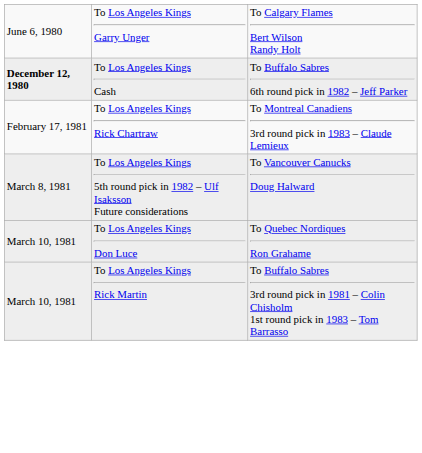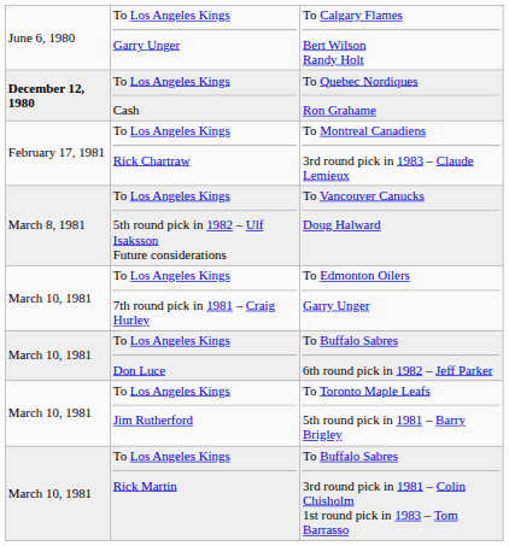 <table class="wikitable">
 <tr>
 <td>June 6, 1980</td>
 <td valign="top">To <a href='#'>Los Angeles Kings</a><hr><a href='#'>Garry Unger</a></td>
 <td valign="top">To <a href='#'>Calgary Flames</a><hr><a href='#'>Bert Wilson</a> <br> <a href='#'>Randy Holt</a></td>
 </tr>
 <tr style="background:#eee;">
 <td><strong>December 12, 1980</strong></td>
 <td valign="top">To <a href='#'>Los Angeles Kings</a><hr>Cash</td>
-<td valign="top">To <a href='#'>Buffalo Sabres</a><hr>6th round pick in <a href='#'>1982</a> – <a href='#'>Jeff Parker</a></td>
+<td valign="top">To <a href='#'>Quebec Nordiques</a><hr><a href='#'>Ron Grahame</a></td>
 </tr>
 <tr>
 <td>February 17, 1981</td>
 <td valign="top">To <a href='#'>Los Angeles Kings</a><hr><a href='#'>Rick Chartraw</a></td>
 <td valign="top">To <a href='#'>Montreal Canadiens</a><hr>3rd round pick in <a href='#'>1983</a> – <a href='#'>Claude Lemieux</a></td>
 </tr>
 <tr style="background:#eee;">
 <td>March 8, 1981</td>
 <td valign="top">To <a href='#'>Los Angeles Kings</a><hr>5th round pick in <a href='#'>1982</a> – <a href='#'>Ulf Isaksson</a> <br> Future considerations</td>
 <td valign="top">To <a href='#'>Vancouver Canucks</a><hr><a href='#'>Doug Halward</a></td>
 </tr>
+<tr>
+<td>March 10, 1981</td>
+<td valign="top">To <a href='#'>Los Angeles Kings</a><hr>7th round pick in <a href='#'>1981</a> – <a href='#'>Craig Hurley</a></td>
+<td valign="top">To <a href='#'>Edmonton Oilers</a><hr><a href='#'>Garry Unger</a></td>
+</tr>
 <tr style="background:#eee;">
 <td>March 10, 1981</td>
 <td valign="top">To <a href='#'>Los Angeles Kings</a><hr><a href='#'>Don Luce</a></td>
-<td valign="top">To <a href='#'>Quebec Nordiques</a><hr><a href='#'>Ron Grahame</a></td>
+<td valign="top">To <a href='#'>Buffalo Sabres</a><hr>6th round pick in <a href='#'>1982</a> – <a href='#'>Jeff Parker</a></td>
+</tr>
+<tr>
+<td>March 10, 1981</td>
+<td valign="top">To <a href='#'>Los Angeles Kings</a><hr><a href='#'>Jim Rutherford</a></td>
+<td valign="top">To <a href='#'>Toronto Maple Leafs</a><hr>5th round pick in <a href='#'>1981</a> – <a href='#'>Barry Brigley</a></td>
 </tr>
 <tr style="background:#eee;">
 <td>March 10, 1981</td>
 <td valign="top">To <a href='#'>Los Angeles Kings</a><hr><a href='#'>Rick Martin</a></td>
 <td valign="top">To <a href='#'>Buffalo Sabres</a><hr>3rd round pick in <a href='#'>1981</a> – <a href='#'>Colin Chisholm</a> <br> 1st round pick in <a href='#'>1983</a> – <a href='#'>Tom Barrasso</a></td>
 </tr>
 </table>
